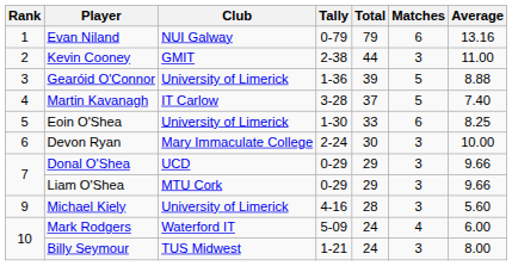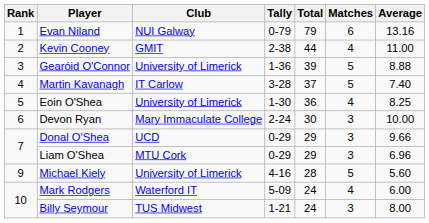 <table class="wikitable">
 <tr>
 <th>Rank</th>
 <th>Player</th>
 <th>Club</th>
 <th>Tally</th>
 <th>Total</th>
 <th>Matches</th>
 <th>Average</th>
 </tr>
 <tr>
 <td rowspan=1 align=center>1</td>
 <td><a href='#'>Evan Niland</a></td>
 <td><a href='#'>NUI Galway</a></td>
 <td align=center>0-79</td>
 <td align=center>79</td>
 <td align=center>6</td>
 <td align=center>13.16</td>
 </tr>
 <tr>
 <td rowspan=1 align=center>2</td>
 <td><a href='#'>Kevin Cooney</a></td>
 <td><a href='#'>GMIT</a></td>
 <td align=center>2-38</td>
 <td align=center>44</td>
-<td align=center>3</td>
+<td align=center>4</td>
 <td align=center>11.00</td>
 </tr>
 <tr>
 <td rowspan=1 align=center>3</td>
 <td><a href='#'>Gearóid O'Connor</a></td>
 <td><a href='#'>University of Limerick</a></td>
 <td align=center>1-36</td>
 <td align=center>39</td>
 <td align=center>5</td>
 <td align=center>8.88</td>
 </tr>
 <tr>
 <td rowspan=1 align=center>4</td>
 <td><a href='#'>Martin Kavanagh</a></td>
 <td><a href='#'>IT Carlow</a></td>
 <td align=center>3-28</td>
 <td align=center>37</td>
 <td align=center>5</td>
 <td align=center>7.40</td>
 </tr>
 <tr>
 <td rowspan=1 align=center>5</td>
 <td>Eoin O'Shea</td>
 <td><a href='#'>University of Limerick</a></td>
 <td align=center>1-30</td>
-<td align=center>33</td>
-<td align=center>6</td>
+<td align=center>36</td>
+<td align=center>4</td>
 <td align=center>8.25</td>
 </tr>
 <tr>
 <td rowspan=1 align=center>6</td>
 <td>Devon Ryan</td>
 <td><a href='#'>Mary Immaculate College</a></td>
 <td align=center>2-24</td>
 <td align=center>30</td>
 <td align=center>3</td>
 <td align=center>10.00</td>
 </tr>
 <tr>
 <td rowspan=2 align=center>7</td>
 <td><a href='#'>Donal O'Shea</a></td>
 <td><a href='#'>UCD</a></td>
 <td align=center>0-29</td>
 <td align=center>29</td>
 <td align=center>3</td>
 <td align=center>9.66</td>
 </tr>
 <tr>
 <td>Liam O'Shea</td>
 <td><a href='#'>MTU Cork</a></td>
 <td align=center>0-29</td>
 <td align=center>29</td>
 <td align=center>3</td>
-<td align=center>9.66</td>
+<td align=center>6.96</td>
 </tr>
 <tr>
 <td rowspan=1 align=center>9</td>
 <td><a href='#'>Michael Kiely</a></td>
 <td><a href='#'>University of Limerick</a></td>
 <td align=center>4-16</td>
 <td align=center>28</td>
-<td align=center>3</td>
+<td align=center>5</td>
 <td align=center>5.60</td>
 </tr>
 <tr>
 <td rowspan=2 align=center>10</td>
 <td><a href='#'>Mark Rodgers</a></td>
 <td><a href='#'>Waterford IT</a></td>
 <td align=center>5-09</td>
 <td align=center>24</td>
 <td align=center>4</td>
 <td align=center>6.00</td>
 </tr>
 <tr>
 <td><a href='#'>Billy Seymour</a></td>
 <td><a href='#'>TUS Midwest</a></td>
 <td align=center>1-21</td>
 <td align=center>24</td>
 <td align=center>3</td>
 <td align=center>8.00</td>
 </tr>
 </table>
